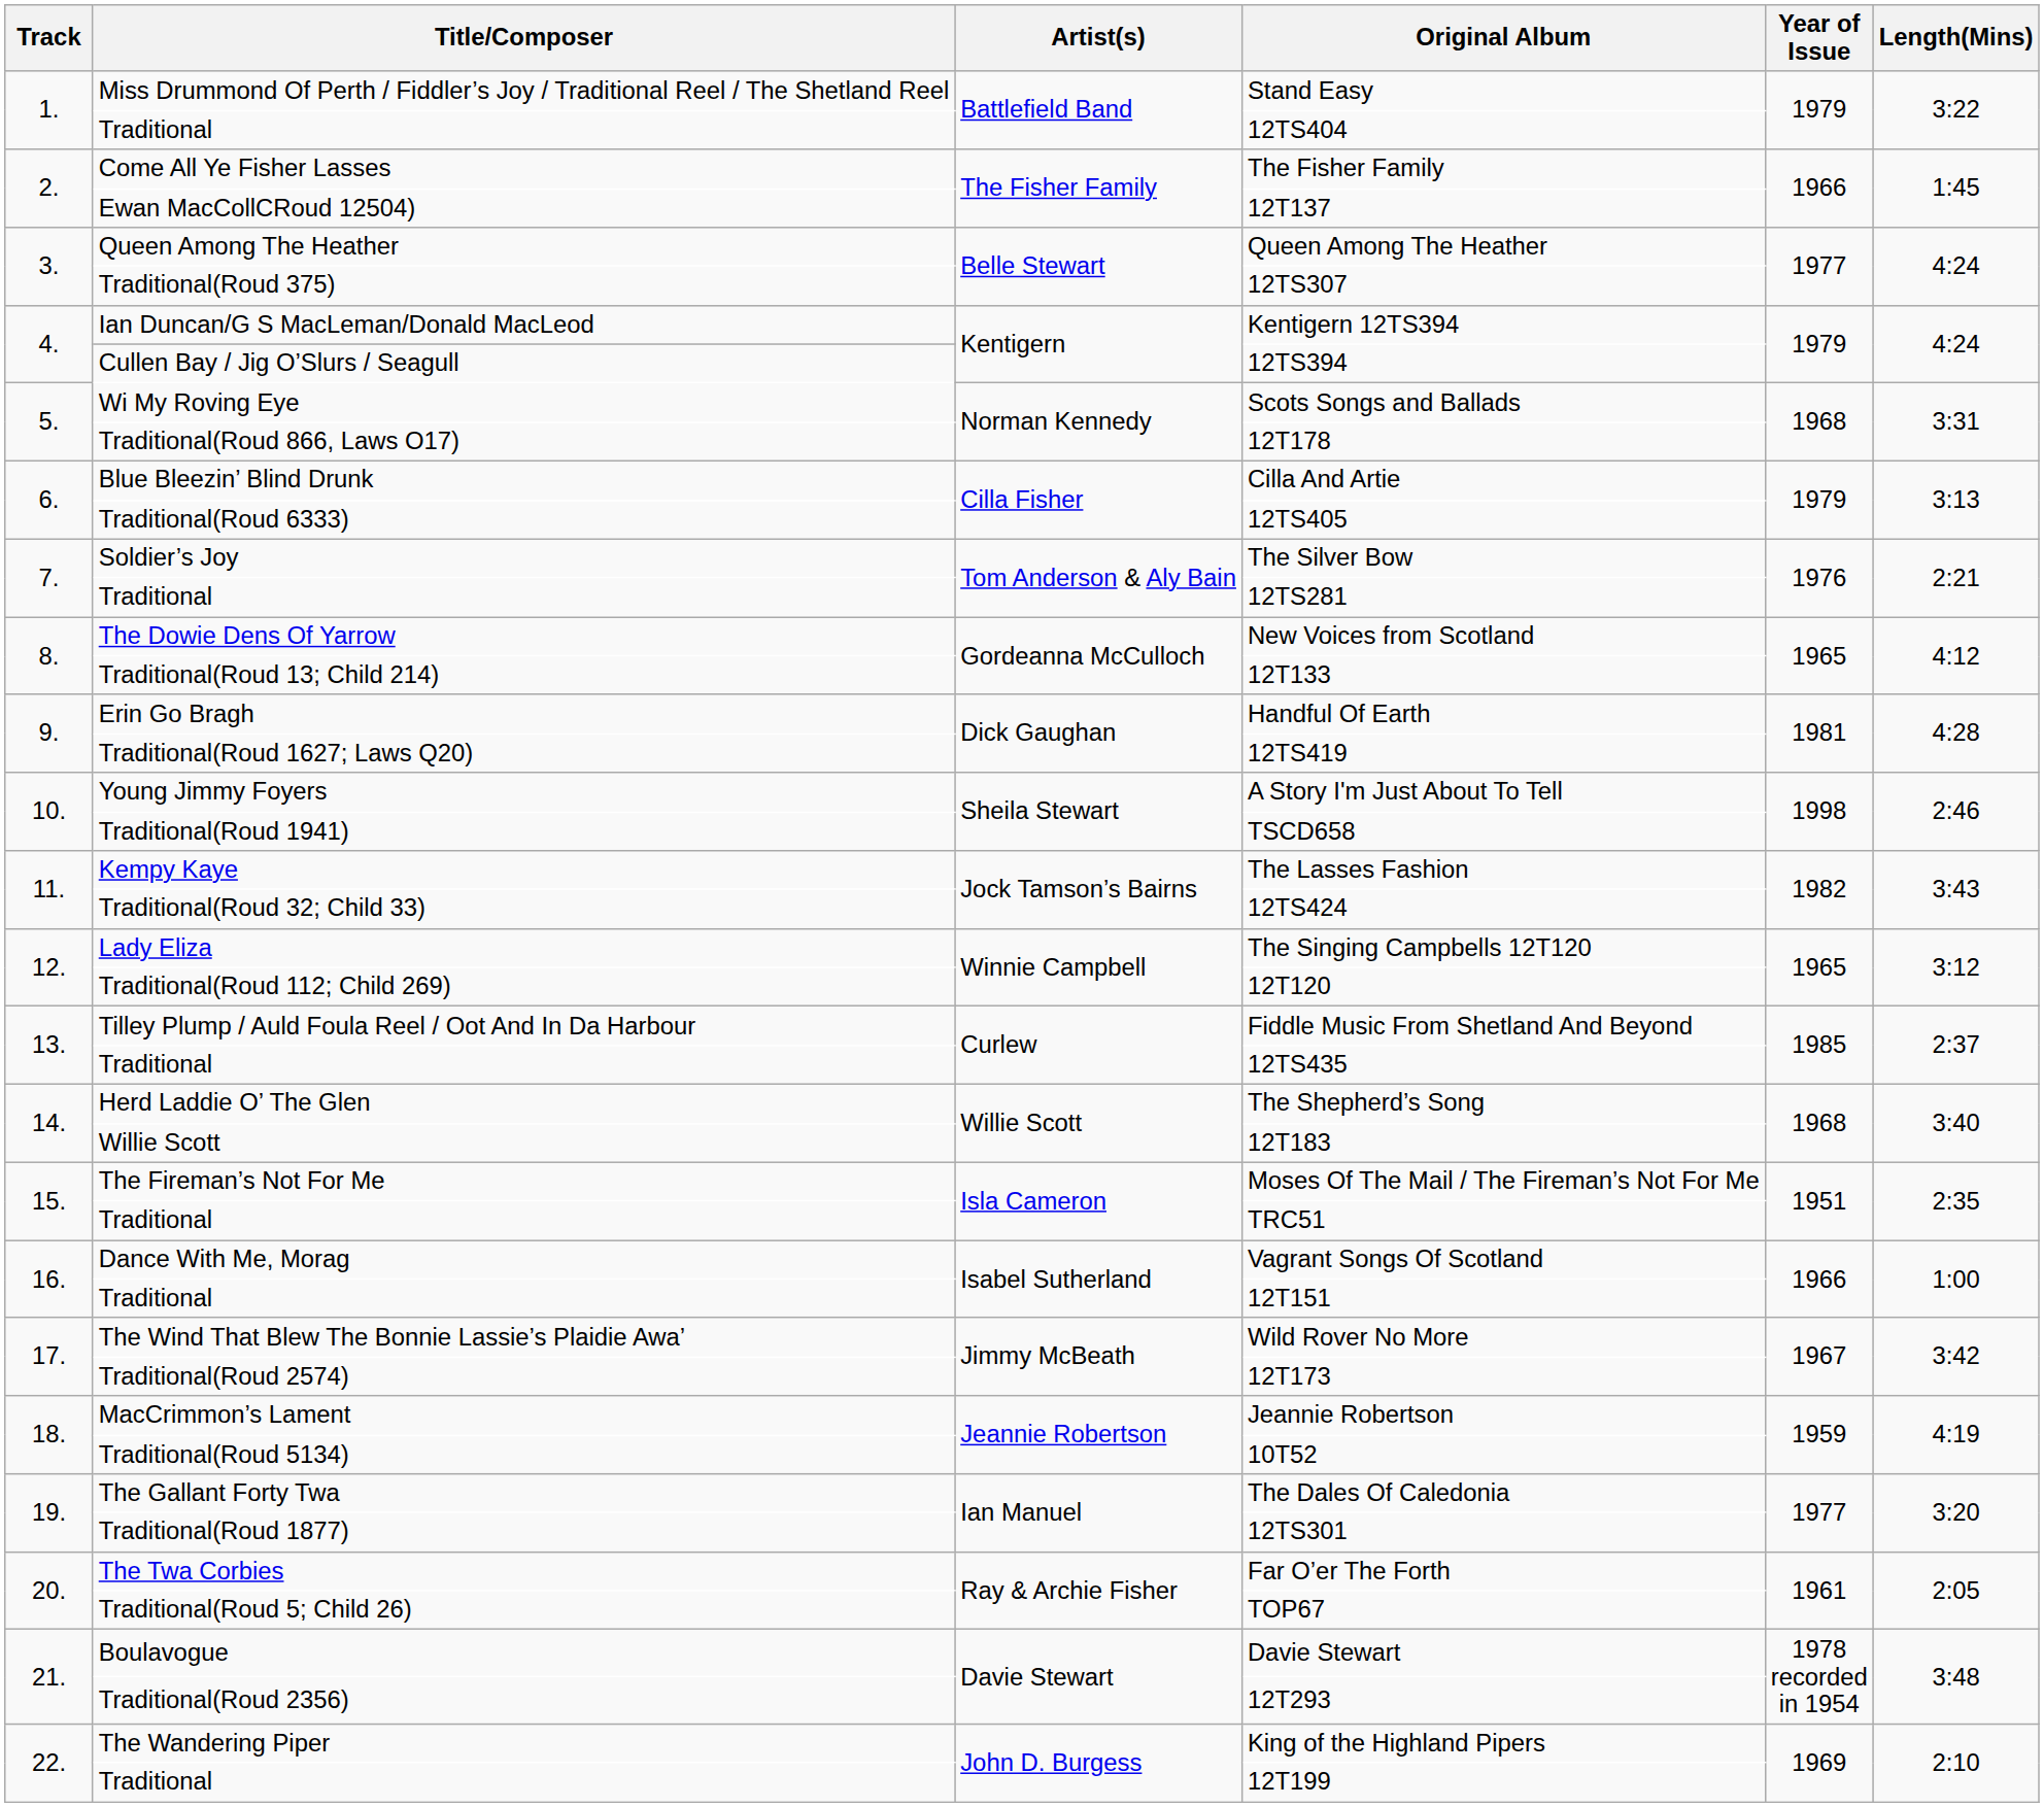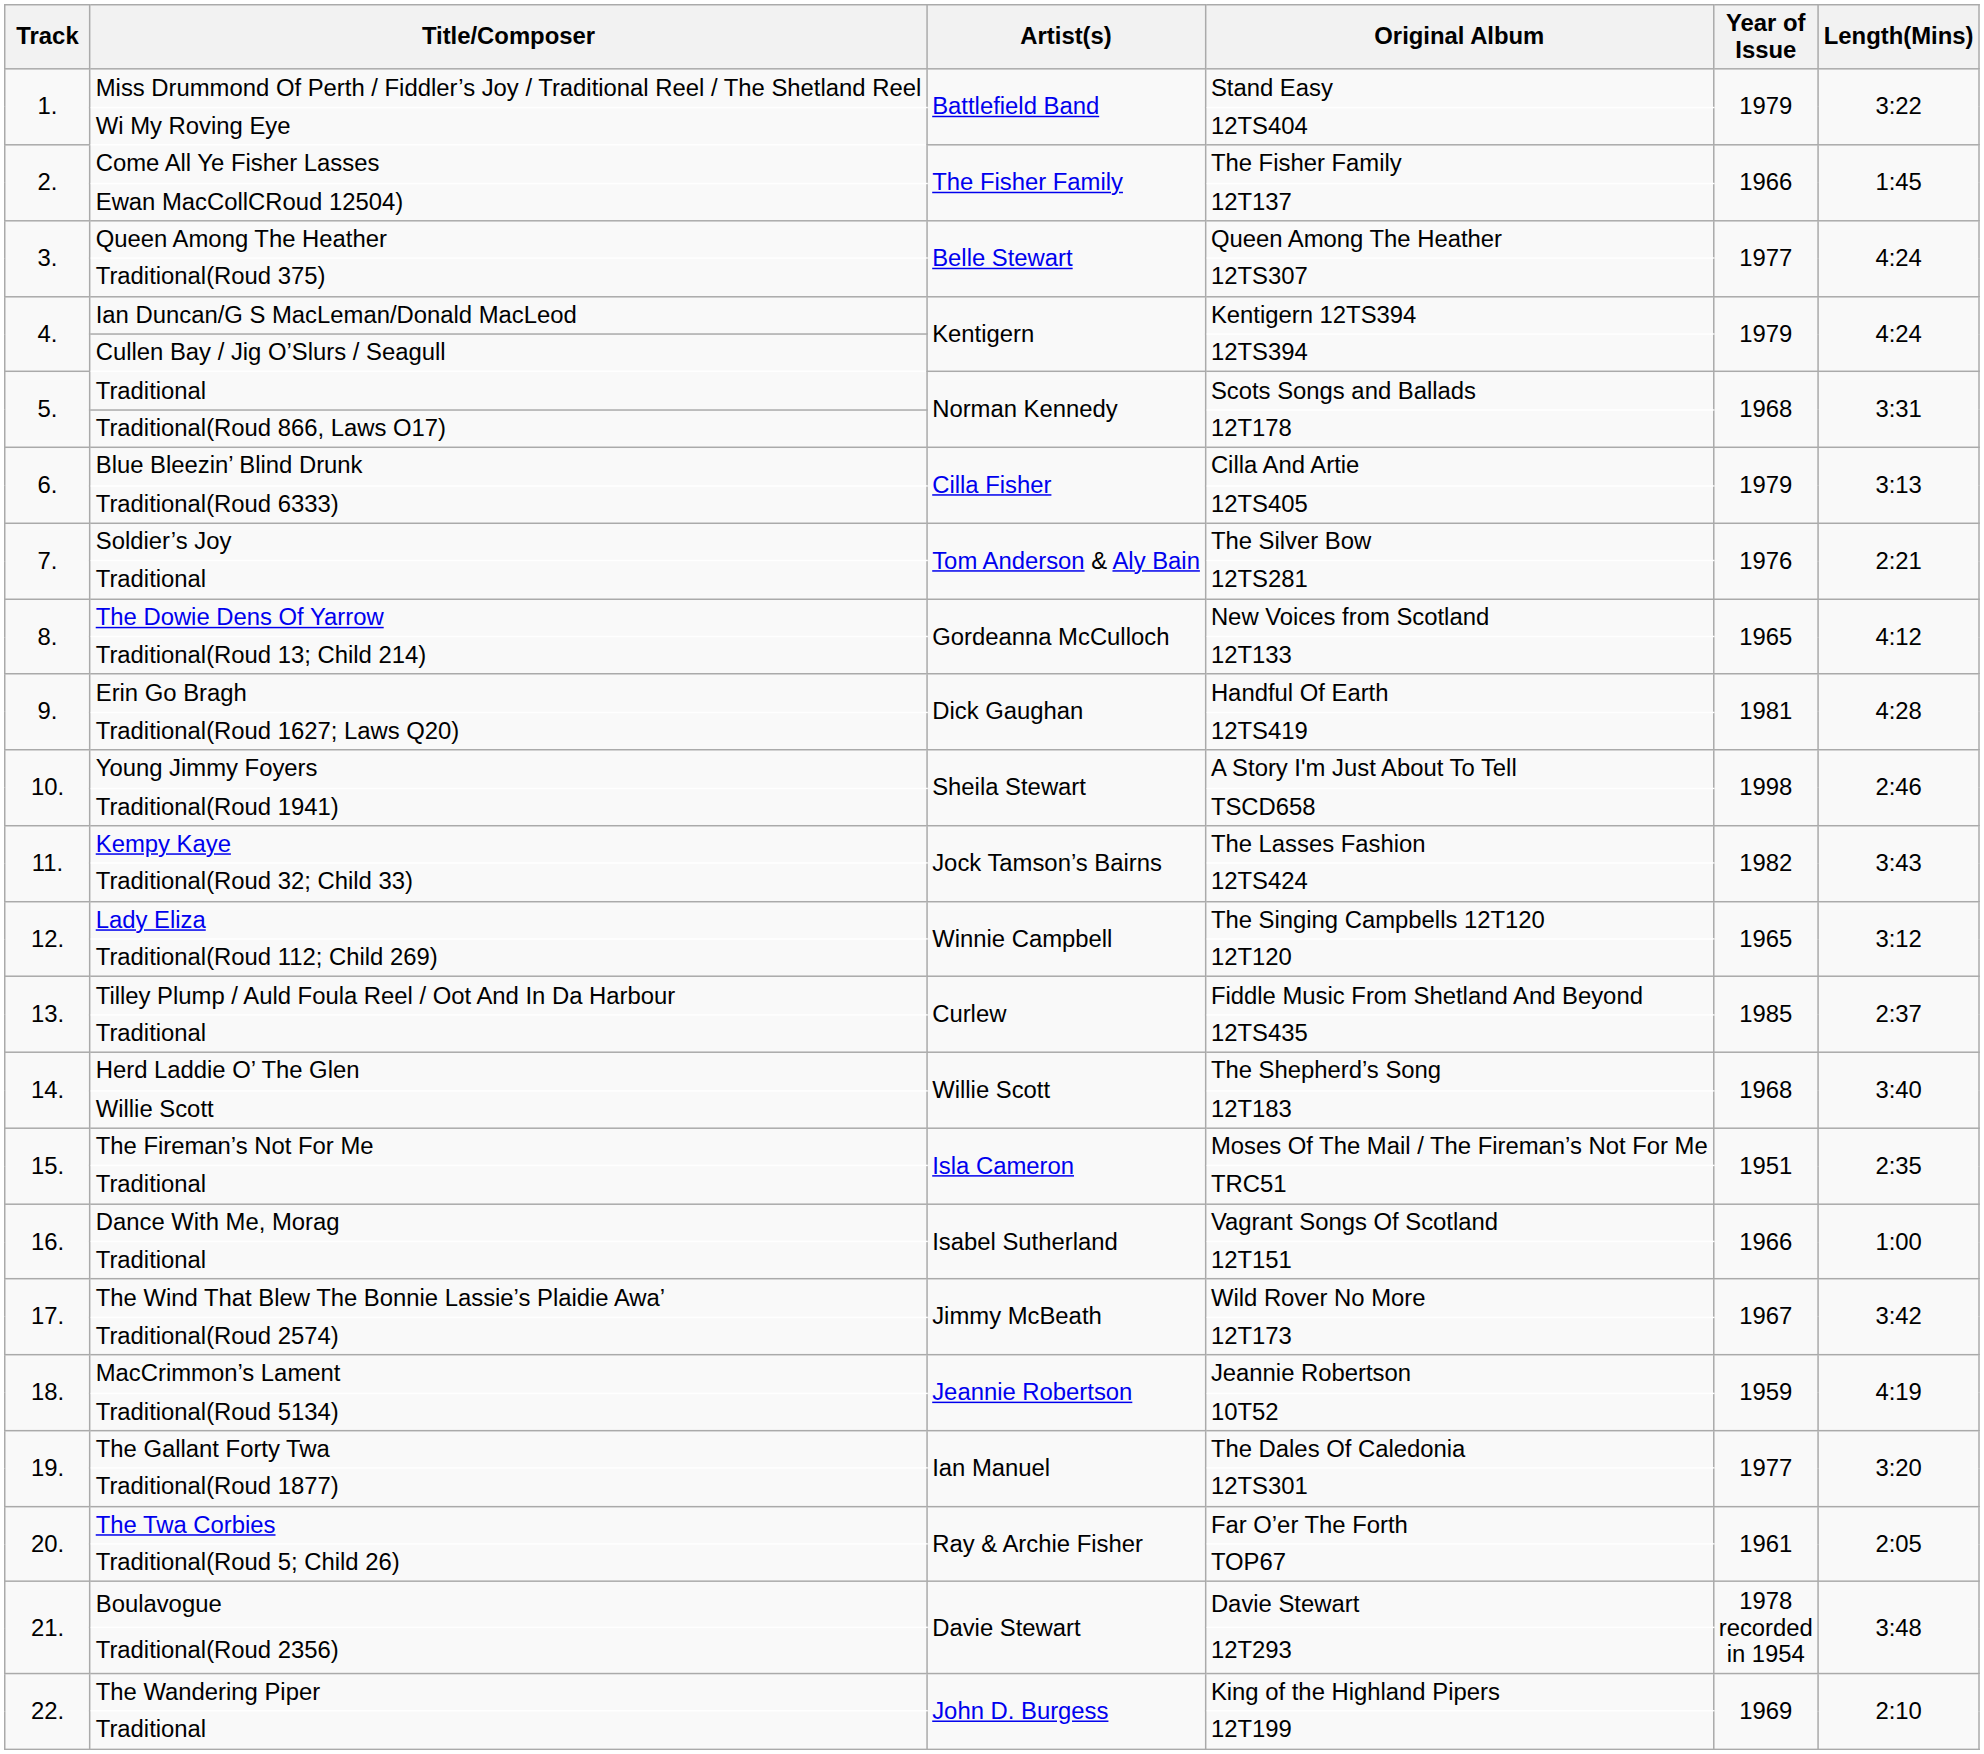 <table class="wikitable collapsible">
 <tr>
 <th style="width:  50px">Track</th>
 <th>Title/Composer</th>
 <th>Artist(s)</th>
 <th>Original Album</th>
 <th style="width:  50px">Year of Issue</th>
 <th style="width:  50px">Length(Mins)</th>
 </tr>
 <tr>
 <td rowspan="2" style="text-align: center;">1.</td>
 <td style="border-bottom: 1px solid white;">Miss Drummond Of Perth / Fiddler’s Joy / Traditional Reel / The Shetland Reel</td>
 <td rowspan="2"><a href='#'>Battlefield Band</a></td>
 <td style="border-bottom: 1px solid white;">Stand Easy</td>
 <td rowspan="2" style="text-align: center;">1979</td>
 <td rowspan="2" style="text-align: center;">3:22</td>
 </tr>
 <tr>
-<td>Traditional</td>
+<td style="border-bottom: 1px solid white;">Wi My Roving Eye</td>
 <td>12TS404</td>
 </tr>
 <tr>
 <td rowspan="2" style="text-align: center;">2.</td>
 <td style="border-bottom: 1px solid white;">Come All Ye Fisher Lasses</td>
 <td rowspan="2"><a href='#'>The Fisher Family</a></td>
 <td Style="border-bottom: 1px solid white;">The Fisher Family</td>
 <td rowspan="2" style="text-align: center;">1966</td>
 <td rowspan="2" style="text-align: center;">1:45</td>
 </tr>
 <tr>
 <td>Ewan MacCollCRoud 12504)</td>
 <td>12T137</td>
 </tr>
 <tr>
 <td rowspan="2" style="text-align: center;">3.</td>
 <td style="border-bottom: 1px solid white;">Queen Among The Heather</td>
 <td rowspan="2"><a href='#'>Belle Stewart</a></td>
 <td Style="border-bottom: 1px solid white;">Queen Among The Heather</td>
 <td rowspan="2" style="text-align: center;">1977</td>
 <td rowspan="2" style="text-align: center;">4:24</td>
 </tr>
 <tr>
 <td>Traditional(Roud 375)</td>
 <td>12TS307</td>
 </tr>
 <tr>
 <td rowspan="2" style="text-align: center;">4.</td>
 <td>Ian Duncan/G S MacLeman/Donald MacLeod</td>
 <td rowspan="2">Kentigern</td>
 <td Style="border-bottom: 1px solid white;">Kentigern 12TS394</td>
 <td rowspan="2" style="text-align: center;">1979</td>
 <td rowspan="2" style="text-align: center;">4:24</td>
 </tr>
 <tr>
 <td style="border-bottom: 1px solid white;">Cullen Bay / Jig O’Slurs / Seagull</td>
 <td>12TS394</td>
 </tr>
 <tr>
 <td rowspan="2" style="text-align: center;">5.</td>
-<td style="border-bottom: 1px solid white;">Wi My Roving Eye</td>
+<td>Traditional</td>
 <td rowspan="2">Norman Kennedy</td>
 <td Style="border-bottom: 1px solid white;">Scots Songs and Ballads</td>
 <td rowspan="2" style="text-align: center;">1968</td>
 <td rowspan="2" style="text-align: center;">3:31</td>
 </tr>
 <tr>
 <td>Traditional(Roud 866, Laws O17)</td>
 <td>12T178</td>
 </tr>
 <tr>
 <td rowspan="2" style="text-align: center;">6.</td>
 <td style="border-bottom: 1px solid white;">Blue Bleezin’ Blind Drunk</td>
 <td rowspan="2"><a href='#'>Cilla Fisher</a></td>
 <td Style="border-bottom: 1px solid white;">Cilla And Artie</td>
 <td rowspan="2" style="text-align: center;">1979</td>
 <td rowspan="2" style="text-align: center;">3:13</td>
 </tr>
 <tr>
 <td>Traditional(Roud 6333)</td>
 <td>12TS405</td>
 </tr>
 <tr>
 <td rowspan="2" style="text-align: center;">7.</td>
 <td style="border-bottom: 1px solid white;">Soldier’s Joy</td>
 <td rowspan="2"><a href='#'>Tom Anderson</a> & <a href='#'>Aly Bain</a></td>
 <td Style="border-bottom: 1px solid white;">The Silver Bow</td>
 <td rowspan="2" style="text-align: center;">1976</td>
 <td rowspan="2" style="text-align: center;">2:21</td>
 </tr>
 <tr>
 <td>Traditional</td>
 <td>12TS281</td>
 </tr>
 <tr>
 <td rowspan="2" style="text-align: center;">8.</td>
 <td style="border-bottom: 1px solid white;"><a href='#'>The Dowie Dens Of Yarrow</a></td>
 <td rowspan="2">Gordeanna McCulloch</td>
 <td Style="border-bottom: 1px solid white;">New Voices from Scotland</td>
 <td rowspan="2" style="text-align: center;">1965</td>
 <td rowspan="2" style="text-align: center;">4:12</td>
 </tr>
 <tr>
 <td>Traditional(Roud 13; Child 214)</td>
 <td>12T133</td>
 </tr>
 <tr>
 <td rowspan="2" style="text-align: center;">9.</td>
 <td style="border-bottom: 1px solid white;">Erin Go Bragh</td>
 <td rowspan="2">Dick Gaughan</td>
 <td Style="border-bottom: 1px solid white;">Handful Of Earth</td>
 <td rowspan="2" style="text-align: center;">1981</td>
 <td rowspan="2" style="text-align: center;">4:28</td>
 </tr>
 <tr>
 <td>Traditional(Roud 1627; Laws Q20)</td>
 <td>12TS419</td>
 </tr>
 <tr>
 <td rowspan="2" style="text-align: center;">10.</td>
 <td style="border-bottom: 1px solid white;">Young Jimmy Foyers</td>
 <td rowspan="2">Sheila Stewart</td>
 <td Style="border-bottom: 1px solid white;">A Story I'm Just About To Tell</td>
 <td rowspan="2" style="text-align: center;">1998</td>
 <td rowspan="2" style="text-align: center;">2:46</td>
 </tr>
 <tr>
 <td>Traditional(Roud 1941)</td>
 <td>TSCD658</td>
 </tr>
 <tr>
 <td rowspan="2" style="text-align: center;">11.</td>
 <td style="border-bottom: 1px solid white;"><a href='#'>Kempy Kaye</a></td>
 <td rowspan="2">Jock Tamson’s Bairns</td>
 <td Style="border-bottom: 1px solid white;">The Lasses Fashion</td>
 <td rowspan="2" style="text-align: center;">1982</td>
 <td rowspan="2" style="text-align: center;">3:43</td>
 </tr>
 <tr>
 <td>Traditional(Roud 32; Child 33)</td>
 <td>12TS424</td>
 </tr>
 <tr>
 <td rowspan="2" style="text-align: center;">12.</td>
 <td style="border-bottom: 1px solid white;"><a href='#'>Lady Eliza</a></td>
 <td rowspan="2">Winnie Campbell</td>
 <td Style="border-bottom: 1px solid white;">The Singing Campbells 12T120</td>
 <td rowspan="2" style="text-align: center;">1965</td>
 <td rowspan="2" style="text-align: center;">3:12</td>
 </tr>
 <tr>
 <td>Traditional(Roud 112; Child 269)</td>
 <td>12T120</td>
 </tr>
 <tr>
 <td rowspan="2" style="text-align: center;">13.</td>
 <td style="border-bottom: 1px solid white;">Tilley Plump / Auld Foula Reel / Oot And In Da Harbour</td>
 <td rowspan="2">Curlew</td>
 <td Style="border-bottom: 1px solid white;">Fiddle Music From Shetland And Beyond</td>
 <td rowspan="2" style="text-align: center;">1985</td>
 <td rowspan="2" style="text-align: center;">2:37</td>
 </tr>
 <tr>
 <td>Traditional</td>
 <td>12TS435</td>
 </tr>
 <tr>
 <td rowspan="2" style="text-align: center;">14.</td>
 <td style="border-bottom: 1px solid white;">Herd Laddie O’ The Glen</td>
 <td rowspan="2">Willie Scott</td>
 <td Style="border-bottom: 1px solid white;">The Shepherd’s Song</td>
 <td rowspan="2" style="text-align: center;">1968</td>
 <td rowspan="2" style="text-align: center;">3:40</td>
 </tr>
 <tr>
 <td>Willie Scott</td>
 <td>12T183</td>
 </tr>
 <tr>
 <td rowspan="2" style="text-align: center;">15.</td>
 <td style="border-bottom: 1px solid white;">The Fireman’s Not For Me</td>
 <td rowspan="2"><a href='#'>Isla Cameron</a></td>
 <td Style="border-bottom: 1px solid white;">Moses Of The Mail / The Fireman’s Not For Me</td>
 <td rowspan="2" style="text-align: center;">1951</td>
 <td rowspan="2" style="text-align: center;">2:35</td>
 </tr>
 <tr>
 <td>Traditional</td>
 <td>TRC51</td>
 </tr>
 <tr>
 <td rowspan="2" style="text-align: center;">16.</td>
 <td style="border-bottom: 1px solid white;">Dance With Me, Morag</td>
 <td rowspan="2">Isabel Sutherland</td>
 <td Style="border-bottom: 1px solid white;">Vagrant Songs Of Scotland</td>
 <td rowspan="2" style="text-align: center;">1966</td>
 <td rowspan="2" style="text-align: center;">1:00</td>
 </tr>
 <tr>
 <td>Traditional</td>
 <td>12T151</td>
 </tr>
 <tr>
 <td rowspan="2" style="text-align: center;">17.</td>
 <td style="border-bottom: 1px solid white;">The Wind That Blew The Bonnie Lassie’s Plaidie Awa’</td>
 <td rowspan="2">Jimmy McBeath</td>
 <td Style="border-bottom: 1px solid white;">Wild Rover No More</td>
 <td rowspan="2" style="text-align: center;">1967</td>
 <td rowspan="2" style="text-align: center;">3:42</td>
 </tr>
 <tr>
 <td>Traditional(Roud 2574)</td>
 <td>12T173</td>
 </tr>
 <tr>
 <td rowspan="2" style="text-align: center;">18.</td>
 <td style="border-bottom: 1px solid white;">MacCrimmon’s Lament</td>
 <td rowspan="2"><a href='#'>Jeannie Robertson</a></td>
 <td Style="border-bottom: 1px solid white;">Jeannie Robertson</td>
 <td rowspan="2" style="text-align: center;">1959</td>
 <td rowspan="2" style="text-align: center;">4:19</td>
 </tr>
 <tr>
 <td>Traditional(Roud 5134)</td>
 <td>10T52</td>
 </tr>
 <tr>
 <td rowspan="2" style="text-align: center;">19.</td>
 <td style="border-bottom: 1px solid white;">The Gallant Forty Twa</td>
 <td rowspan="2">Ian Manuel</td>
 <td Style="border-bottom: 1px solid white;">The Dales Of Caledonia</td>
 <td rowspan="2" style="text-align: center;">1977</td>
 <td rowspan="2" style="text-align: center;">3:20</td>
 </tr>
 <tr>
 <td>Traditional(Roud 1877)</td>
 <td>12TS301</td>
 </tr>
 <tr>
 <td rowspan="2" style="text-align: center;">20.</td>
 <td style="border-bottom: 1px solid white;"><a href='#'>The Twa Corbies</a></td>
 <td rowspan="2">Ray & Archie Fisher</td>
 <td Style="border-bottom: 1px solid white;">Far O’er The Forth</td>
 <td rowspan="2" style="text-align: center;">1961</td>
 <td rowspan="2" style="text-align: center;">2:05</td>
 </tr>
 <tr>
 <td>Traditional(Roud 5; Child 26)</td>
 <td>TOP67</td>
 </tr>
 <tr>
 <td rowspan="2" style="text-align: center;">21.</td>
 <td style="border-bottom: 1px solid white;">Boulavogue</td>
 <td rowspan="2">Davie Stewart</td>
 <td Style="border-bottom: 1px solid white;">Davie Stewart</td>
 <td rowspan="2" style="text-align: center;">1978 recorded in 1954</td>
 <td rowspan="2" style="text-align: center;">3:48</td>
 </tr>
 <tr>
 <td>Traditional(Roud 2356)</td>
 <td>12T293</td>
 </tr>
 <tr>
 <td rowspan="2" style="text-align: center;">22.</td>
 <td style="border-bottom: 1px solid white;">The Wandering Piper</td>
 <td rowspan="2"><a href='#'>John D. Burgess</a></td>
 <td Style="border-bottom: 1px solid white;">King of the Highland Pipers</td>
 <td rowspan="2" style="text-align: center;">1969</td>
 <td rowspan="2" style="text-align: center;">2:10</td>
 </tr>
 <tr>
 <td>Traditional</td>
 <td>12T199</td>
 </tr>
 <tr>
 </tr>
 </table>
